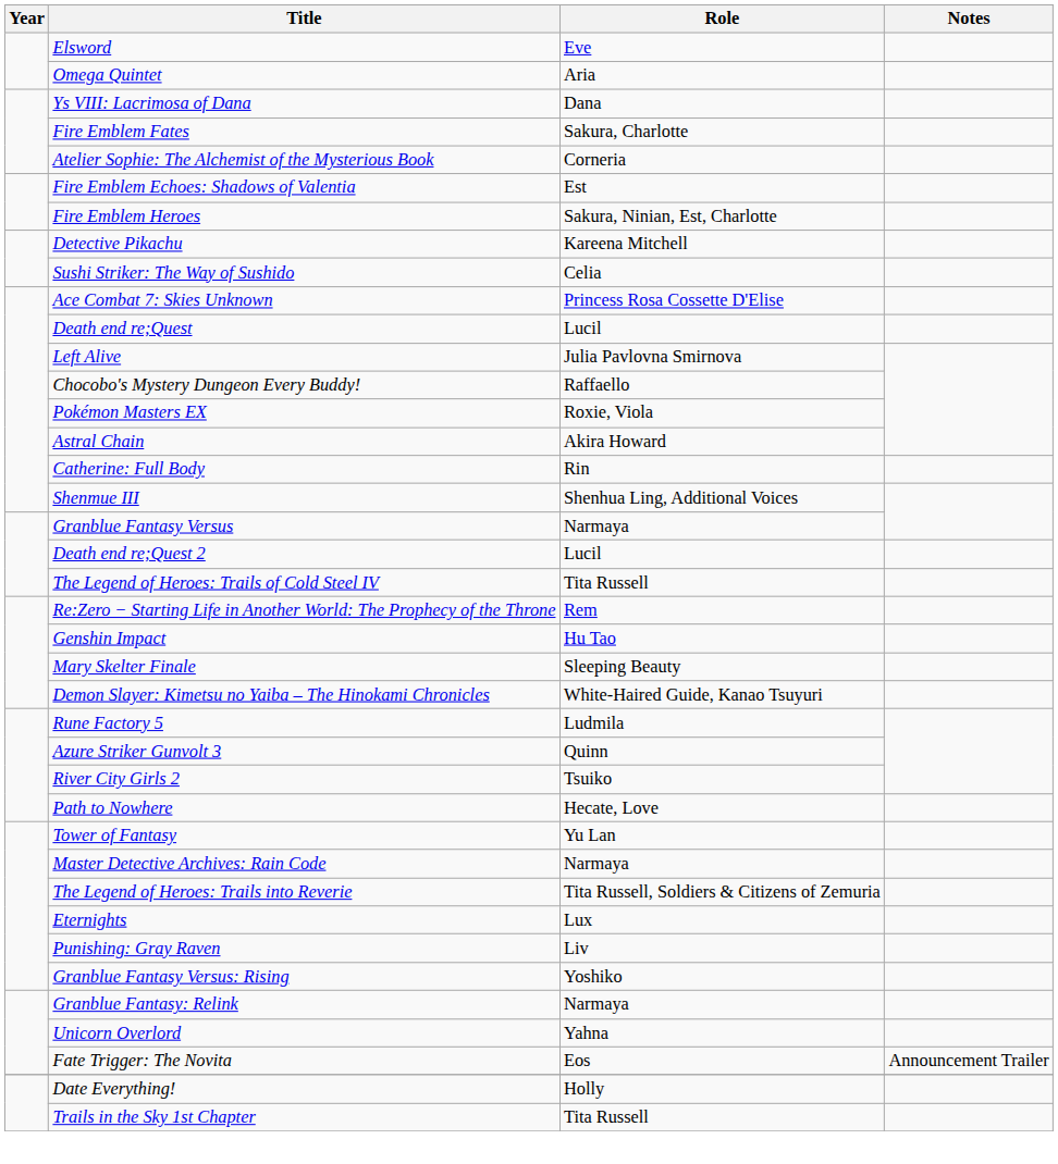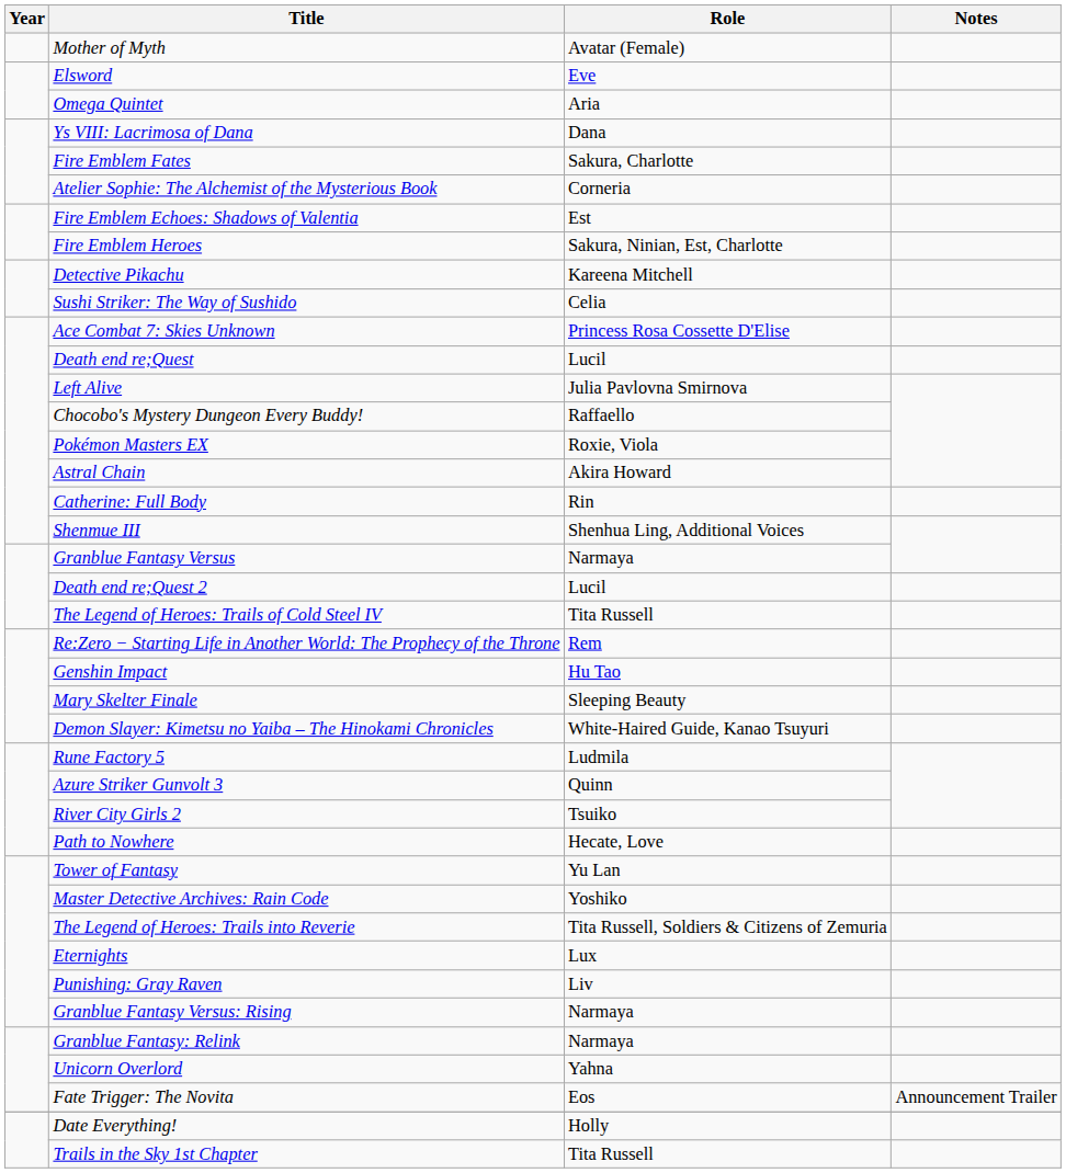 <table class="wikitable sortable">
 <tr>
 <th>Year</th>
 <th>Title</th>
 <th>Role</th>
 <th scope="col" class="unsortable">Notes</th>
+</tr>
+<tr>
+<td></td>
+<td><em>Mother of Myth</em></td>
+<td>Avatar (Female)</td>
+<td></td>
 </tr>
 <tr>
 <td rowspan="2"></td>
 <td><em><a href='#'>Elsword</a></em></td>
 <td><a href='#'>Eve</a></td>
 <td></td>
 </tr>
 <tr>
 <td><em><a href='#'>Omega Quintet</a></em></td>
 <td>Aria</td>
 <td></td>
 </tr>
 <tr>
 <td rowspan="3"></td>
 <td><em><a href='#'>Ys VIII: Lacrimosa of Dana</a></em></td>
 <td>Dana</td>
 <td></td>
 </tr>
 <tr>
 <td><em><a href='#'>Fire Emblem Fates</a></em></td>
 <td>Sakura, Charlotte</td>
 <td></td>
 </tr>
 <tr>
 <td><em><a href='#'>Atelier Sophie: The Alchemist of the Mysterious Book</a></em></td>
 <td>Corneria</td>
 <td></td>
 </tr>
 <tr>
 <td rowspan="2"></td>
 <td><em><a href='#'>Fire Emblem Echoes: Shadows of Valentia</a></em></td>
 <td>Est</td>
 <td></td>
 </tr>
 <tr>
 <td><em><a href='#'>Fire Emblem Heroes</a></em></td>
 <td>Sakura, Ninian, Est, Charlotte</td>
 <td></td>
 </tr>
 <tr>
 <td rowspan="2"></td>
 <td><em><a href='#'>Detective Pikachu</a></em></td>
 <td>Kareena Mitchell</td>
 <td></td>
 </tr>
 <tr>
 <td><em><a href='#'>Sushi Striker: The Way of Sushido</a></em></td>
 <td>Celia</td>
 <td></td>
 </tr>
 <tr>
 <td rowspan="8"></td>
 <td><em><a href='#'>Ace Combat 7: Skies Unknown</a></em></td>
 <td><a href='#'>Princess Rosa Cossette D'Elise</a></td>
 <td></td>
 </tr>
 <tr>
 <td><em><a href='#'>Death end re;Quest</a></em></td>
 <td>Lucil</td>
 <td></td>
 </tr>
 <tr>
 <td><em><a href='#'>Left Alive</a></em></td>
 <td>Julia Pavlovna Smirnova</td>
 <td rowspan="4"></td>
 </tr>
 <tr>
 <td><em>Chocobo's Mystery Dungeon Every Buddy!</em></td>
 <td>Raffaello</td>
 </tr>
 <tr>
 <td><em><a href='#'>Pokémon Masters EX</a></em></td>
 <td>Roxie, Viola</td>
 </tr>
 <tr>
 <td><em><a href='#'>Astral Chain</a></em></td>
 <td>Akira Howard</td>
 </tr>
 <tr>
 <td><em><a href='#'>Catherine: Full Body</a></em></td>
 <td>Rin</td>
 <td></td>
 </tr>
 <tr>
 <td><em><a href='#'>Shenmue III</a></em></td>
 <td>Shenhua Ling, Additional Voices</td>
 <td rowspan="2"></td>
 </tr>
 <tr>
 <td rowspan="3"></td>
 <td><em><a href='#'>Granblue Fantasy Versus</a></em></td>
 <td>Narmaya</td>
 </tr>
 <tr>
 <td><em><a href='#'>Death end re;Quest 2</a></em></td>
 <td>Lucil</td>
 <td></td>
 </tr>
 <tr>
 <td><em><a href='#'>The Legend of Heroes: Trails of Cold Steel IV</a></em></td>
 <td>Tita Russell</td>
 <td></td>
 </tr>
 <tr>
 <td rowspan="4"></td>
 <td><em><a href='#'>Re:Zero − Starting Life in Another World: The Prophecy of the Throne</a></em></td>
 <td><a href='#'>Rem</a></td>
 <td></td>
 </tr>
 <tr>
 <td><em><a href='#'>Genshin Impact</a></em></td>
 <td><a href='#'>Hu Tao</a></td>
 <td></td>
 </tr>
 <tr>
 <td><em><a href='#'>Mary Skelter Finale</a></em></td>
 <td>Sleeping Beauty</td>
 <td></td>
 </tr>
 <tr>
 <td><em><a href='#'>Demon Slayer: Kimetsu no Yaiba – The Hinokami Chronicles</a></em></td>
 <td>White-Haired Guide, Kanao Tsuyuri</td>
 <td></td>
 </tr>
 <tr>
 <td rowspan="4"></td>
 <td><em><a href='#'>Rune Factory 5</a></em></td>
 <td>Ludmila</td>
 <td rowspan="3"></td>
 </tr>
 <tr>
 <td><em><a href='#'>Azure Striker Gunvolt 3</a></em></td>
 <td>Quinn</td>
 </tr>
 <tr>
 <td><em><a href='#'>River City Girls 2</a></em></td>
 <td>Tsuiko</td>
 </tr>
 <tr>
 <td><em><a href='#'>Path to Nowhere</a></em></td>
 <td>Hecate, Love</td>
 <td></td>
 </tr>
 <tr>
 <td rowspan="6"></td>
 <td><em><a href='#'>Tower of Fantasy</a></em></td>
 <td>Yu Lan</td>
 <td></td>
 </tr>
 <tr>
 <td><em><a href='#'>Master Detective Archives: Rain Code</a></em></td>
-<td>Narmaya</td>
+<td>Yoshiko</td>
 <td></td>
 </tr>
 <tr>
 <td><em><a href='#'>The Legend of Heroes: Trails into Reverie</a></em></td>
 <td>Tita Russell, Soldiers & Citizens of Zemuria</td>
 <td></td>
 </tr>
 <tr>
 <td><em><a href='#'>Eternights</a></em></td>
 <td>Lux</td>
 <td></td>
 </tr>
 <tr>
 <td><em><a href='#'>Punishing: Gray Raven</a></em></td>
 <td>Liv</td>
 <td></td>
 </tr>
 <tr>
 <td><em><a href='#'>Granblue Fantasy Versus: Rising</a></em></td>
-<td>Yoshiko</td>
+<td>Narmaya</td>
 <td></td>
 </tr>
 <tr>
 <td rowspan="3"></td>
 <td><em><a href='#'>Granblue Fantasy: Relink</a></em></td>
 <td>Narmaya</td>
 <td></td>
 </tr>
 <tr>
 <td><em><a href='#'>Unicorn Overlord</a></em></td>
 <td>Yahna</td>
 <td></td>
 </tr>
 <tr>
 <td><em>Fate Trigger: The Novita</em></td>
 <td>Eos</td>
 <td>Announcement Trailer </td>
 </tr>
 <tr>
 </tr>
 <tr>
 <td rowspan="2"></td>
 <td><em>Date Everything!</em></td>
 <td>Holly</td>
 <td></td>
 </tr>
 <tr>
 <td><em><a href='#'>Trails in the Sky 1st Chapter</a></em></td>
 <td>Tita Russell</td>
 <td></td>
 </tr>
 </table>
